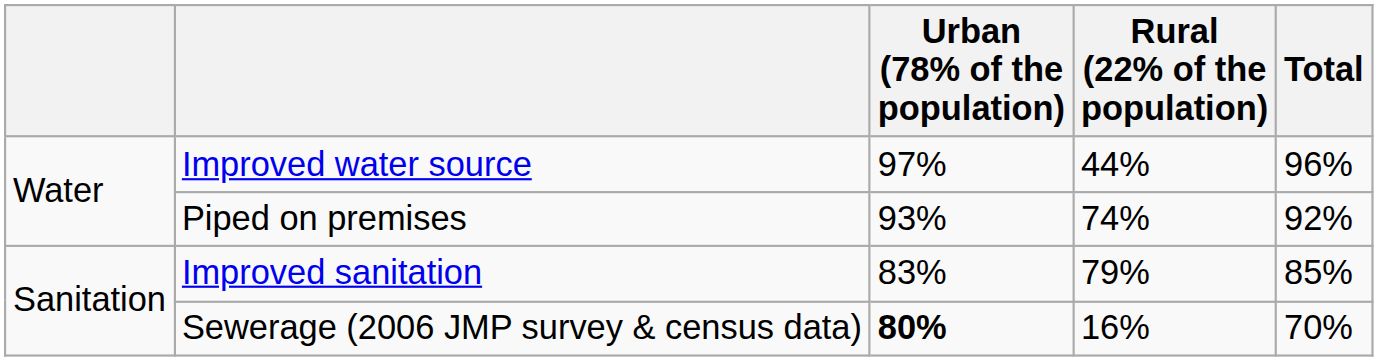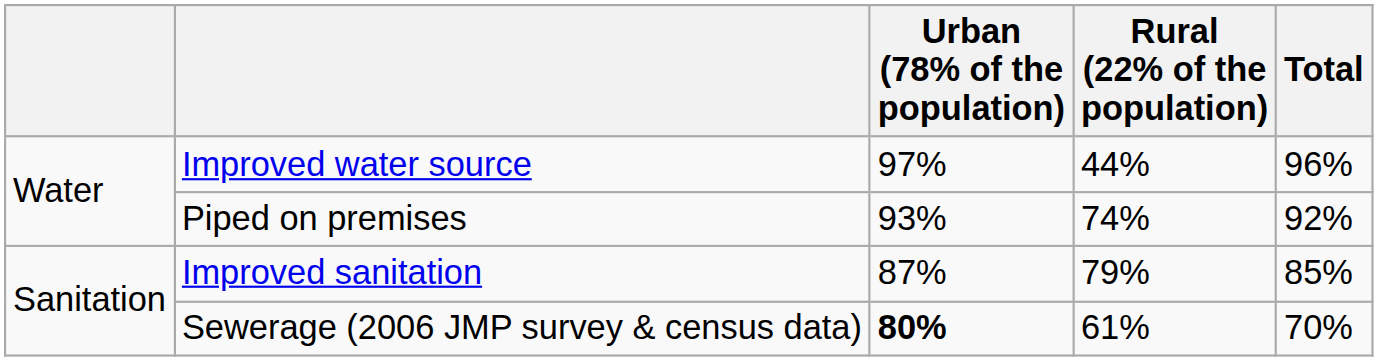 <table class="wikitable">
 <tr>
 <th></th>
 <th></th>
 <th>Urban<br>(78% of the<br>population)</th>
 <th>Rural<br>(22% of the<br>population)</th>
 <th>Total</th>
 </tr>
 <tr>
 <td rowspan=2>Water</td>
 <td><a href='#'>Improved water source</a></td>
 <td>97%</td>
 <td>44%</td>
 <td>96%</td>
 </tr>
 <tr>
 <td>Piped on premises</td>
 <td>93%</td>
 <td>74%</td>
 <td>92%</td>
 </tr>
 <tr>
 <td rowspan=2>Sanitation</td>
 <td><a href='#'>Improved sanitation</a></td>
-<td>83%</td>
+<td>87%</td>
 <td>79%</td>
 <td>85%</td>
 </tr>
 <tr>
 <td>Sewerage (2006 JMP survey & census data)</td>
 <td><strong>80%</strong></td>
-<td>16%</td>
+<td>61%</td>
 <td>70%</td>
 </tr>
 </table>
